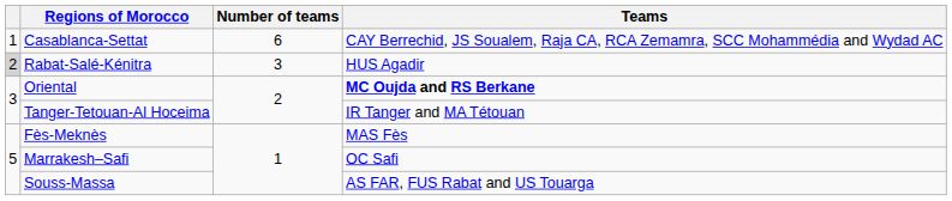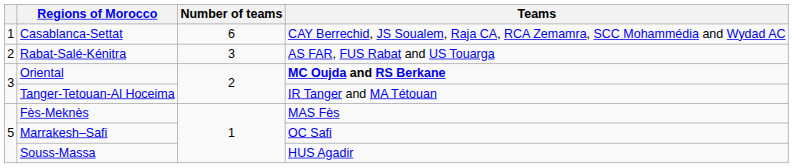 <table class="wikitable">
 <tr>
 <th></th>
 <th><a href='#'>Regions of Morocco</a></th>
 <th>Number of teams</th>
 <th>Teams</th>
 </tr>
 <tr>
 <td>1</td>
 <td> <a href='#'>Casablanca-Settat</a></td>
 <td align=center>6</td>
 <td><a href='#'>CAY Berrechid</a>, <a href='#'>JS Soualem</a>, <a href='#'>Raja CA</a>, <a href='#'>RCA Zemamra</a>, <a href='#'>SCC Mohammédia</a> and <a href='#'>Wydad AC</a></td>
 </tr>
 <tr>
-<td style="background: lightgrey;">2</td>
+<td>2</td>
 <td> <a href='#'>Rabat-Salé-Kénitra</a></td>
 <td align=center>3</td>
-<td><a href='#'>HUS Agadir</a></td>
+<td><a href='#'>AS FAR</a>, <a href='#'>FUS Rabat</a> and <a href='#'>US Touarga</a></td>
 </tr>
 <tr>
 <td rowspan=2>3</td>
 <td> <a href='#'>Oriental</a></td>
 <td rowspan="2" align=center>2</td>
 <td><strong><a href='#'>MC Oujda</a> and <a href='#'>RS Berkane</a></strong></td>
 </tr>
 <tr>
 <td><a href='#'>Tanger-Tetouan-Al Hoceima</a></td>
 <td><a href='#'>IR Tanger</a> and <a href='#'>MA Tétouan</a></td>
 </tr>
 <tr>
 <td rowspan=3>5</td>
 <td><a href='#'>Fès-Meknès</a></td>
 <td rowspan="3" align=center>1</td>
 <td><a href='#'>MAS Fès</a></td>
 </tr>
 <tr>
 <td> <a href='#'>Marrakesh–Safi</a></td>
 <td><a href='#'>OC Safi</a></td>
 </tr>
 <tr>
 <td> <a href='#'>Souss-Massa</a></td>
-<td><a href='#'>AS FAR</a>, <a href='#'>FUS Rabat</a> and <a href='#'>US Touarga</a></td>
+<td><a href='#'>HUS Agadir</a></td>
 </tr>
 </table>
